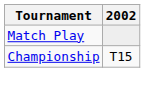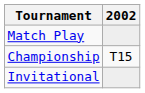 <table class="wikitable" style="text-align:center;">
 <tr>
 <th>Tournament</th>
 <th>2002</th>
 </tr>
 <tr>
 <td align="left"><a href='#'>Match Play</a></td>
 <td style="background:#eeeeee;"></td>
 </tr>
 <tr>
 <td align="left"><a href='#'>Championship</a></td>
 <td>T15</td>
 </tr>
+<tr>
+<td align="left"><a href='#'>Invitational</a></td>
+<td style="background:#eeeeee;"></td>
+</tr>
 </table>
